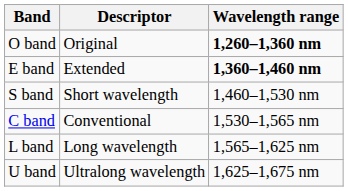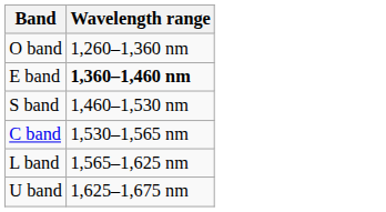 <table class="wikitable">
 <tr>
 <th>Band</th>
-<th>Descriptor</th>
 <th>Wavelength range</th>
 </tr>
 <tr>
 <td>O band</td>
-<td>Original</td>
-<td><strong>1,260–1,360 nm</strong></td>
+<td>1,260–1,360 nm</td>
 </tr>
 <tr>
 <td>E band</td>
-<td>Extended</td>
 <td><strong>1,360–1,460 nm</strong></td>
 </tr>
 <tr>
 <td>S band</td>
-<td>Short wavelength</td>
 <td>1,460–1,530 nm</td>
 </tr>
 <tr>
 <td><a href='#'>C band</a></td>
-<td>Conventional</td>
 <td>1,530–1,565 nm</td>
 </tr>
 <tr>
 <td>L band</td>
-<td>Long wavelength</td>
 <td>1,565–1,625 nm</td>
 </tr>
 <tr>
 <td>U band</td>
-<td>Ultralong wavelength</td>
 <td>1,625–1,675 nm</td>
 </tr>
 </table>
